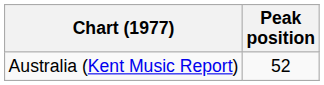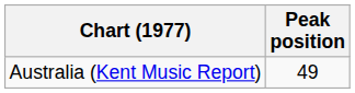 <table class="wikitable">
 <tr>
 <th>Chart (1977)</th>
 <th>Peak<br>position</th>
 </tr>
 <tr>
 <td>Australia (<a href='#'>Kent Music Report</a>)</td>
-<td align="center">52</td>
+<td align="center">49</td>
 </tr>
 </table>
